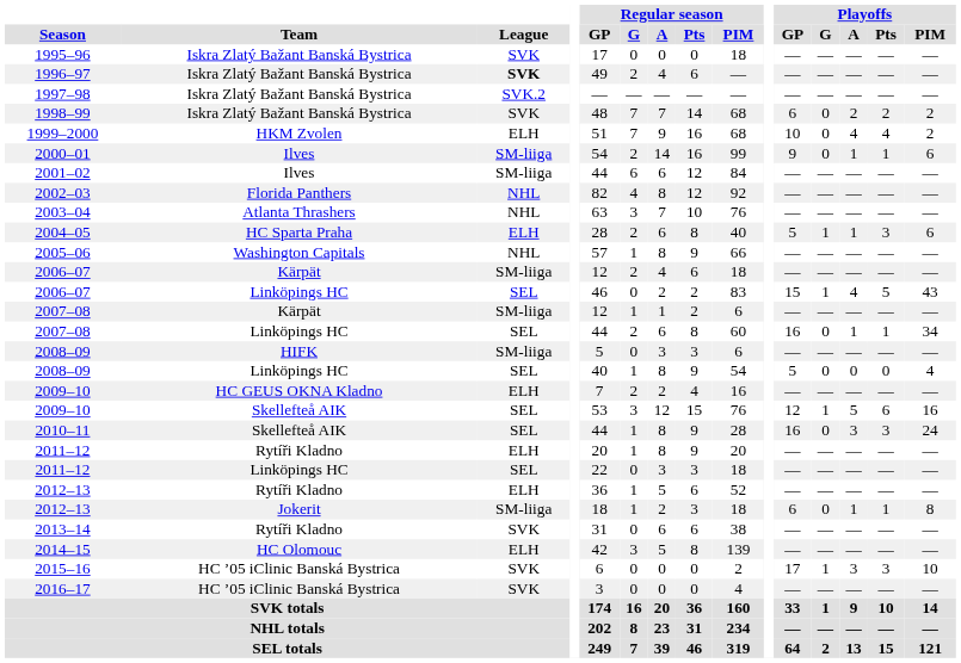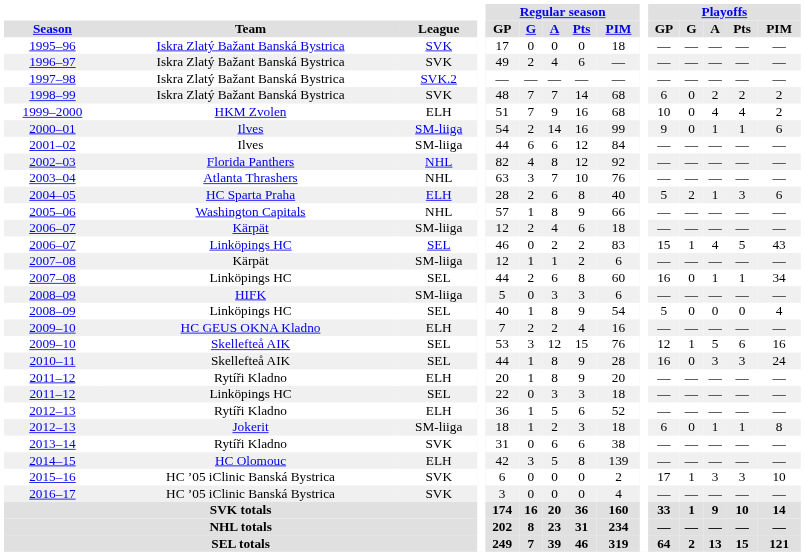 <table border="0" cellpadding="1" cellspacing="0" style="text-align:center; width:60em">
 <tr bgcolor="#e0e0e0">
 <th colspan="3" bgcolor="#ffffff"> </th>
 <th rowspan="99" bgcolor="#ffffff"> </th>
 <th colspan="5"><a href='#'>Regular season</a></th>
 <th rowspan="99" bgcolor="#ffffff"> </th>
 <th colspan="5"><a href='#'>Playoffs</a></th>
 </tr>
 <tr bgcolor="#e0e0e0">
 <th><a href='#'>Season</a></th>
 <th>Team</th>
 <th>League</th>
 <th>GP</th>
 <th><a href='#'>G</a></th>
 <th><a href='#'>A</a></th>
 <th><a href='#'>Pts</a></th>
 <th><a href='#'>PIM</a></th>
 <th>GP</th>
 <th>G</th>
 <th>A</th>
 <th>Pts</th>
 <th>PIM</th>
 </tr>
 <tr>
 <td><a href='#'>1995–96</a></td>
 <td><a href='#'>Iskra Zlatý Bažant Banská Bystrica</a></td>
 <td><a href='#'>SVK</a></td>
 <td>17</td>
 <td>0</td>
 <td>0</td>
 <td>0</td>
 <td>18</td>
 <td>—</td>
 <td>—</td>
 <td>—</td>
 <td>—</td>
 <td>—</td>
 </tr>
 <tr bgcolor="#f0f0f0">
 <td><a href='#'>1996–97</a></td>
 <td>Iskra Zlatý Bažant Banská Bystrica</td>
-<td><strong>SVK</strong></td>
+<td>SVK</td>
 <td>49</td>
 <td>2</td>
 <td>4</td>
 <td>6</td>
 <td>—</td>
 <td>—</td>
 <td>—</td>
 <td>—</td>
 <td>—</td>
 <td>—</td>
 </tr>
 <tr>
 <td><a href='#'>1997–98</a></td>
 <td>Iskra Zlatý Bažant Banská Bystrica</td>
 <td><a href='#'>SVK.2</a></td>
 <td>—</td>
 <td>—</td>
 <td>—</td>
 <td>—</td>
 <td>—</td>
 <td>—</td>
 <td>—</td>
 <td>—</td>
 <td>—</td>
 <td>—</td>
 </tr>
 <tr bgcolor="#f0f0f0">
 <td><a href='#'>1998–99</a></td>
 <td>Iskra Zlatý Bažant Banská Bystrica</td>
 <td>SVK</td>
 <td>48</td>
 <td>7</td>
 <td>7</td>
 <td>14</td>
 <td>68</td>
 <td>6</td>
 <td>0</td>
 <td>2</td>
 <td>2</td>
 <td>2</td>
 </tr>
 <tr>
 <td><a href='#'>1999–2000</a></td>
 <td><a href='#'>HKM Zvolen</a></td>
 <td>ELH</td>
 <td>51</td>
 <td>7</td>
 <td>9</td>
 <td>16</td>
 <td>68</td>
 <td>10</td>
 <td>0</td>
 <td>4</td>
 <td>4</td>
 <td>2</td>
 </tr>
 <tr bgcolor="#f0f0f0">
 <td><a href='#'>2000–01</a></td>
 <td><a href='#'>Ilves</a></td>
 <td><a href='#'>SM-liiga</a></td>
 <td>54</td>
 <td>2</td>
 <td>14</td>
 <td>16</td>
 <td>99</td>
 <td>9</td>
 <td>0</td>
 <td>1</td>
 <td>1</td>
 <td>6</td>
 </tr>
 <tr>
 <td><a href='#'>2001–02</a></td>
 <td>Ilves</td>
 <td>SM-liiga</td>
 <td>44</td>
 <td>6</td>
 <td>6</td>
 <td>12</td>
 <td>84</td>
 <td>—</td>
 <td>—</td>
 <td>—</td>
 <td>—</td>
 <td>—</td>
 </tr>
 <tr bgcolor="#f0f0f0">
 <td><a href='#'>2002–03</a></td>
 <td><a href='#'>Florida Panthers</a></td>
 <td><a href='#'>NHL</a></td>
 <td>82</td>
 <td>4</td>
 <td>8</td>
 <td>12</td>
 <td>92</td>
 <td>—</td>
 <td>—</td>
 <td>—</td>
 <td>—</td>
 <td>—</td>
 </tr>
 <tr>
 <td><a href='#'>2003–04</a></td>
 <td><a href='#'>Atlanta Thrashers</a></td>
 <td>NHL</td>
 <td>63</td>
 <td>3</td>
 <td>7</td>
 <td>10</td>
 <td>76</td>
 <td>—</td>
 <td>—</td>
 <td>—</td>
 <td>—</td>
 <td>—</td>
 </tr>
 <tr bgcolor="#f0f0f0">
 <td><a href='#'>2004–05</a></td>
 <td><a href='#'>HC Sparta Praha</a></td>
 <td><a href='#'>ELH</a></td>
 <td>28</td>
 <td>2</td>
 <td>6</td>
 <td>8</td>
 <td>40</td>
 <td>5</td>
-<td>1</td>
+<td>2</td>
 <td>1</td>
 <td>3</td>
 <td>6</td>
 </tr>
 <tr>
 <td><a href='#'>2005–06</a></td>
 <td><a href='#'>Washington Capitals</a></td>
 <td>NHL</td>
 <td>57</td>
 <td>1</td>
 <td>8</td>
 <td>9</td>
 <td>66</td>
 <td>—</td>
 <td>—</td>
 <td>—</td>
 <td>—</td>
 <td>—</td>
 </tr>
 <tr bgcolor="#f0f0f0">
 <td><a href='#'>2006–07</a></td>
 <td><a href='#'>Kärpät</a></td>
 <td>SM-liiga</td>
 <td>12</td>
 <td>2</td>
 <td>4</td>
 <td>6</td>
 <td>18</td>
 <td>—</td>
 <td>—</td>
 <td>—</td>
 <td>—</td>
 <td>—</td>
 </tr>
 <tr>
 <td><a href='#'>2006–07</a></td>
 <td><a href='#'>Linköpings HC</a></td>
 <td><a href='#'>SEL</a></td>
 <td>46</td>
 <td>0</td>
 <td>2</td>
 <td>2</td>
 <td>83</td>
 <td>15</td>
 <td>1</td>
 <td>4</td>
 <td>5</td>
 <td>43</td>
 </tr>
 <tr bgcolor="#f0f0f0">
 <td><a href='#'>2007–08</a></td>
 <td>Kärpät</td>
 <td>SM-liiga</td>
 <td>12</td>
 <td>1</td>
 <td>1</td>
 <td>2</td>
 <td>6</td>
 <td>—</td>
 <td>—</td>
 <td>—</td>
 <td>—</td>
 <td>—</td>
 </tr>
 <tr>
 <td><a href='#'>2007–08</a></td>
 <td>Linköpings HC</td>
 <td>SEL</td>
 <td>44</td>
 <td>2</td>
 <td>6</td>
 <td>8</td>
 <td>60</td>
 <td>16</td>
 <td>0</td>
 <td>1</td>
 <td>1</td>
 <td>34</td>
 </tr>
 <tr bgcolor="#f0f0f0">
 <td><a href='#'>2008–09</a></td>
 <td><a href='#'>HIFK</a></td>
 <td>SM-liiga</td>
 <td>5</td>
 <td>0</td>
 <td>3</td>
 <td>3</td>
 <td>6</td>
 <td>—</td>
 <td>—</td>
 <td>—</td>
 <td>—</td>
 <td>—</td>
 </tr>
 <tr>
 <td><a href='#'>2008–09</a></td>
 <td>Linköpings HC</td>
 <td>SEL</td>
 <td>40</td>
 <td>1</td>
 <td>8</td>
 <td>9</td>
 <td>54</td>
 <td>5</td>
 <td>0</td>
 <td>0</td>
 <td>0</td>
 <td>4</td>
 </tr>
 <tr bgcolor="#f0f0f0">
 <td><a href='#'>2009–10</a></td>
 <td><a href='#'>HC GEUS OKNA Kladno</a></td>
 <td>ELH</td>
 <td>7</td>
 <td>2</td>
 <td>2</td>
 <td>4</td>
 <td>16</td>
 <td>—</td>
 <td>—</td>
 <td>—</td>
 <td>—</td>
 <td>—</td>
 </tr>
 <tr>
 <td><a href='#'>2009–10</a></td>
 <td><a href='#'>Skellefteå AIK</a></td>
 <td>SEL</td>
 <td>53</td>
 <td>3</td>
 <td>12</td>
 <td>15</td>
 <td>76</td>
 <td>12</td>
 <td>1</td>
 <td>5</td>
 <td>6</td>
 <td>16</td>
 </tr>
 <tr bgcolor="#f0f0f0">
 <td><a href='#'>2010–11</a></td>
 <td>Skellefteå AIK</td>
 <td>SEL</td>
 <td>44</td>
 <td>1</td>
 <td>8</td>
 <td>9</td>
 <td>28</td>
 <td>16</td>
 <td>0</td>
 <td>3</td>
 <td>3</td>
 <td>24</td>
 </tr>
 <tr>
 <td><a href='#'>2011–12</a></td>
 <td>Rytíři Kladno</td>
 <td>ELH</td>
 <td>20</td>
 <td>1</td>
 <td>8</td>
 <td>9</td>
 <td>20</td>
 <td>—</td>
 <td>—</td>
 <td>—</td>
 <td>—</td>
 <td>—</td>
 </tr>
 <tr bgcolor="#f0f0f0">
 <td><a href='#'>2011–12</a></td>
 <td>Linköpings HC</td>
 <td>SEL</td>
 <td>22</td>
 <td>0</td>
 <td>3</td>
 <td>3</td>
 <td>18</td>
 <td>—</td>
 <td>—</td>
 <td>—</td>
 <td>—</td>
 <td>—</td>
 </tr>
 <tr>
 <td><a href='#'>2012–13</a></td>
 <td>Rytíři Kladno</td>
 <td>ELH</td>
 <td>36</td>
 <td>1</td>
 <td>5</td>
 <td>6</td>
 <td>52</td>
 <td>—</td>
 <td>—</td>
 <td>—</td>
 <td>—</td>
 <td>—</td>
 </tr>
 <tr bgcolor="#f0f0f0">
 <td><a href='#'>2012–13</a></td>
 <td><a href='#'>Jokerit</a></td>
 <td>SM-liiga</td>
 <td>18</td>
 <td>1</td>
 <td>2</td>
 <td>3</td>
 <td>18</td>
 <td>6</td>
 <td>0</td>
 <td>1</td>
 <td>1</td>
 <td>8</td>
 </tr>
 <tr>
 <td><a href='#'>2013–14</a></td>
 <td>Rytíři Kladno</td>
 <td>SVK</td>
 <td>31</td>
 <td>0</td>
 <td>6</td>
 <td>6</td>
 <td>38</td>
 <td>—</td>
 <td>—</td>
 <td>—</td>
 <td>—</td>
 <td>—</td>
 </tr>
 <tr bgcolor="#f0f0f0">
 <td><a href='#'>2014–15</a></td>
 <td><a href='#'>HC Olomouc</a></td>
 <td>ELH</td>
 <td>42</td>
 <td>3</td>
 <td>5</td>
 <td>8</td>
 <td>139</td>
 <td>—</td>
 <td>—</td>
 <td>—</td>
 <td>—</td>
 <td>—</td>
 </tr>
 <tr>
 <td><a href='#'>2015–16</a></td>
 <td>HC ’05 iClinic Banská Bystrica</td>
 <td>SVK</td>
 <td>6</td>
 <td>0</td>
 <td>0</td>
 <td>0</td>
 <td>2</td>
 <td>17</td>
 <td>1</td>
 <td>3</td>
 <td>3</td>
 <td>10</td>
 </tr>
 <tr bgcolor="#f0f0f0">
 <td><a href='#'>2016–17</a></td>
 <td>HC ’05 iClinic Banská Bystrica</td>
 <td>SVK</td>
 <td>3</td>
 <td>0</td>
 <td>0</td>
 <td>0</td>
 <td>4</td>
 <td>—</td>
 <td>—</td>
 <td>—</td>
 <td>—</td>
 <td>—</td>
 </tr>
 <tr bgcolor="#e0e0e0">
 <th colspan="3">SVK totals</th>
 <th>174</th>
 <th>16</th>
 <th>20</th>
 <th>36</th>
 <th>160</th>
 <th>33</th>
 <th>1</th>
 <th>9</th>
 <th>10</th>
 <th>14</th>
 </tr>
 <tr bgcolor="#e0e0e0">
 <th colspan="3">NHL totals</th>
 <th>202</th>
 <th>8</th>
 <th>23</th>
 <th>31</th>
 <th>234</th>
 <th>—</th>
 <th>—</th>
 <th>—</th>
 <th>—</th>
 <th>—</th>
 </tr>
 <tr bgcolor="#e0e0e0">
 <th colspan="3">SEL totals</th>
 <th>249</th>
 <th>7</th>
 <th>39</th>
 <th>46</th>
 <th>319</th>
 <th>64</th>
 <th>2</th>
 <th>13</th>
 <th>15</th>
 <th>121</th>
 </tr>
 </table>
